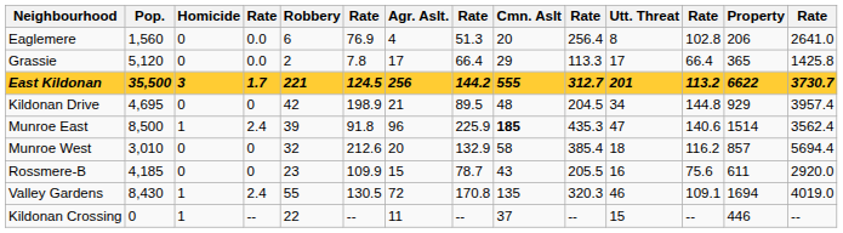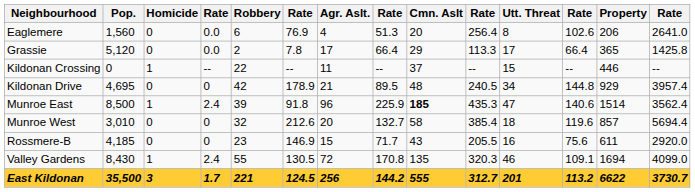 <table class="wikitable sortable">
 <tr>
 <th>Neighbourhood</th>
 <th>Pop. </th>
 <th>Homicide</th>
 <th>Rate </th>
 <th>Robbery</th>
 <th>Rate</th>
 <th>Agr. Aslt. </th>
 <th>Rate</th>
 <th>Cmn. Aslt </th>
 <th>Rate</th>
 <th>Utt. Threat </th>
 <th>Rate</th>
 <th>Property</th>
 <th>Rate</th>
 </tr>
 <tr>
 <td>Eaglemere</td>
 <td>1,560</td>
 <td>0</td>
 <td>0.0</td>
 <td>6</td>
 <td>76.9</td>
 <td>4</td>
 <td>51.3</td>
 <td>20</td>
 <td>256.4</td>
 <td>8</td>
-<td>102.8</td>
+<td>102.6</td>
 <td>206</td>
 <td>2641.0</td>
 </tr>
 <tr>
 <td>Grassie</td>
 <td>5,120</td>
 <td>0</td>
 <td>0.0</td>
 <td>2</td>
 <td>7.8</td>
 <td>17</td>
 <td>66.4</td>
 <td>29</td>
 <td>113.3</td>
 <td>17</td>
 <td>66.4</td>
 <td>365</td>
 <td>1425.8</td>
 </tr>
 <tr>
-<td style="background: #fc3;"><strong><em>East Kildonan</em></strong></td>
-<td style="background: #fc3;"><strong><em>35,500</em></strong></td>
-<td style="background: #fc3;"><strong><em>3</em></strong></td>
-<td style="background: #fc3;"><strong><em>1.7</em></strong></td>
-<td style="background: #fc3;"><strong><em>221</em></strong></td>
-<td style="background: #fc3;"><strong><em>124.5</em></strong></td>
-<td style="background: #fc3;"><strong><em>256</em></strong></td>
-<td style="background: #fc3;"><strong><em>144.2</em></strong></td>
-<td style="background: #fc3;"><strong><em>555</em></strong></td>
-<td style="background: #fc3;"><strong><em>312.7</em></strong></td>
-<td style="background: #fc3;"><strong><em>201</em></strong></td>
-<td style="background: #fc3;"><strong><em>113.2</em></strong></td>
-<td style="background: #fc3;"><strong><em>6622</em></strong></td>
-<td style="background: #fc3;"><strong><em>3730.7</em></strong></td>
+<td>Kildonan Crossing</td>
+<td>0</td>
+<td>1</td>
+<td>--</td>
+<td>22</td>
+<td>--</td>
+<td>11</td>
+<td>--</td>
+<td>37</td>
+<td>--</td>
+<td>15</td>
+<td>--</td>
+<td>446</td>
+<td>--</td>
 </tr>
 <tr>
 <td>Kildonan Drive</td>
 <td>4,695</td>
 <td>0</td>
 <td>0</td>
 <td>42</td>
-<td>198.9</td>
+<td>178.9</td>
 <td>21</td>
 <td>89.5</td>
 <td>48</td>
-<td>204.5</td>
+<td>240.5</td>
 <td>34</td>
 <td>144.8</td>
 <td>929</td>
 <td>3957.4</td>
 </tr>
 <tr>
 <td>Munroe East</td>
 <td>8,500</td>
 <td>1</td>
 <td>2.4</td>
 <td>39</td>
 <td>91.8</td>
 <td>96</td>
 <td>225.9</td>
 <td><strong>185</strong></td>
 <td>435.3</td>
 <td>47</td>
 <td>140.6</td>
 <td>1514</td>
 <td>3562.4</td>
 </tr>
 <tr>
 <td>Munroe West</td>
 <td>3,010</td>
 <td>0</td>
 <td>0</td>
 <td>32</td>
 <td>212.6</td>
 <td>20</td>
-<td>132.9</td>
+<td>132.7</td>
 <td>58</td>
 <td>385.4</td>
 <td>18</td>
-<td>116.2</td>
+<td>119.6</td>
 <td>857</td>
 <td>5694.4</td>
 </tr>
 <tr>
 <td>Rossmere-B</td>
 <td>4,185</td>
 <td>0</td>
 <td>0</td>
 <td>23</td>
-<td>109.9</td>
+<td>146.9</td>
 <td>15</td>
-<td>78.7</td>
+<td>71.7</td>
 <td>43</td>
 <td>205.5</td>
 <td>16</td>
 <td>75.6</td>
 <td>611</td>
 <td>2920.0</td>
 </tr>
 <tr>
 <td>Valley Gardens</td>
 <td>8,430</td>
 <td>1</td>
 <td>2.4</td>
 <td>55</td>
 <td>130.5</td>
 <td>72</td>
 <td>170.8</td>
 <td>135</td>
 <td>320.3</td>
 <td>46</td>
 <td>109.1</td>
 <td>1694</td>
-<td>4019.0</td>
+<td>4099.0</td>
 </tr>
 <tr>
-<td>Kildonan Crossing</td>
-<td>0</td>
-<td>1</td>
-<td>--</td>
-<td>22</td>
-<td>--</td>
-<td>11</td>
-<td>--</td>
-<td>37</td>
-<td>--</td>
-<td>15</td>
-<td>--</td>
-<td>446</td>
-<td>--</td>
+<td style="background: #fc3;"><strong><em>East Kildonan</em></strong></td>
+<td style="background: #fc3;"><strong><em>35,500</em></strong></td>
+<td style="background: #fc3;"><strong><em>3</em></strong></td>
+<td style="background: #fc3;"><strong><em>1.7</em></strong></td>
+<td style="background: #fc3;"><strong><em>221</em></strong></td>
+<td style="background: #fc3;"><strong><em>124.5</em></strong></td>
+<td style="background: #fc3;"><strong><em>256</em></strong></td>
+<td style="background: #fc3;"><strong><em>144.2</em></strong></td>
+<td style="background: #fc3;"><strong><em>555</em></strong></td>
+<td style="background: #fc3;"><strong><em>312.7</em></strong></td>
+<td style="background: #fc3;"><strong><em>201</em></strong></td>
+<td style="background: #fc3;"><strong><em>113.2</em></strong></td>
+<td style="background: #fc3;"><strong><em>6622</em></strong></td>
+<td style="background: #fc3;"><strong><em>3730.7</em></strong></td>
 </tr>
 </table>
